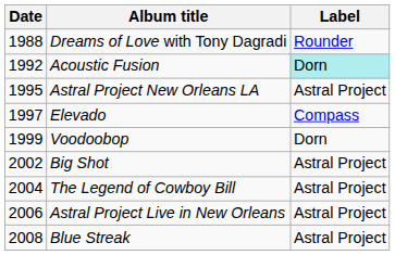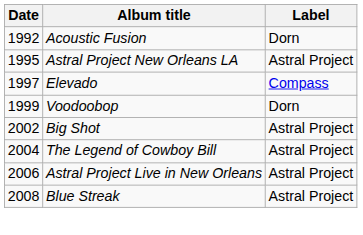 <table class="wikitable sortable" border="1">
 <tr>
 <th scope="col">Date</th>
 <th scope="col">Album title</th>
 <th scope="col">Label</th>
 </tr>
 <tr>
-<td>1988</td>
-<td><em>Dreams of Love</em> with Tony Dagradi</td>
-<td><a href='#'>Rounder</a></td>
-</tr>
-<tr>
 <td>1992</td>
 <td><em>Acoustic Fusion</em></td>
-<td style="background: paleturquoise;">Dorn</td>
+<td>Dorn</td>
 </tr>
 <tr>
 <td>1995</td>
 <td><em>Astral Project New Orleans LA</em></td>
 <td>Astral Project</td>
 </tr>
 <tr>
 <td>1997</td>
 <td><em>Elevado</em></td>
 <td><a href='#'>Compass</a></td>
 </tr>
 <tr>
 <td>1999</td>
 <td><em>Voodoobop</em></td>
 <td>Dorn</td>
 </tr>
 <tr>
 <td>2002</td>
 <td><em>Big Shot</em></td>
 <td>Astral Project</td>
 </tr>
 <tr>
 <td>2004</td>
 <td><em>The Legend of Cowboy Bill</em></td>
 <td>Astral Project</td>
 </tr>
 <tr>
 <td>2006</td>
 <td><em>Astral Project Live in New Orleans</em></td>
 <td>Astral Project</td>
 </tr>
 <tr>
 <td>2008</td>
 <td><em>Blue Streak</em></td>
 <td>Astral Project</td>
 </tr>
 </table>
